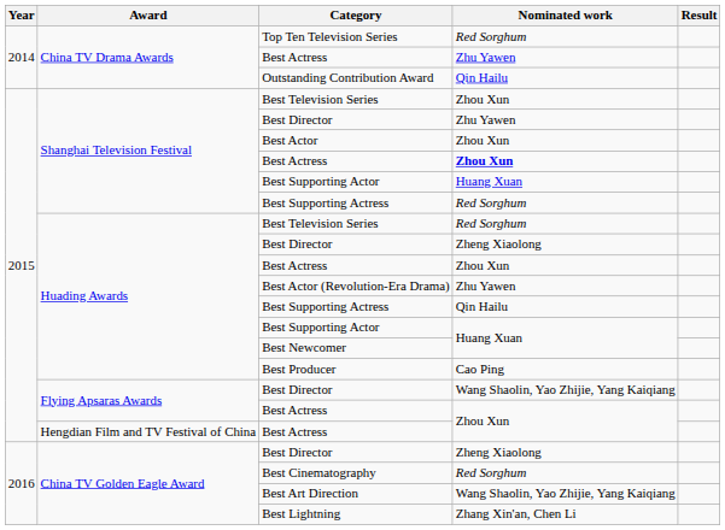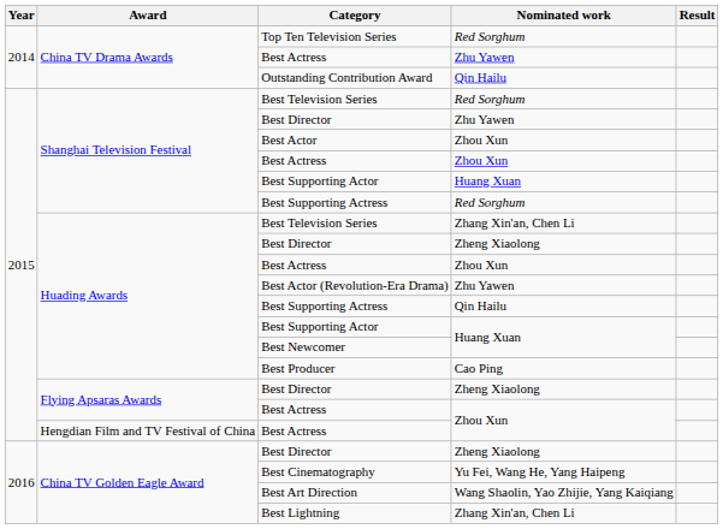 <table class="wikitable">
 <tr>
 <th>Year</th>
 <th>Award</th>
 <th>Category</th>
 <th>Nominated work</th>
 <th>Result</th>
 </tr>
 <tr>
 <td rowspan=3>2014</td>
 <td rowspan=3><a href='#'>China TV Drama Awards</a></td>
 <td>Top Ten Television Series</td>
 <td><em>Red Sorghum</em></td>
 <td></td>
 </tr>
 <tr>
 <td>Best Actress</td>
 <td><a href='#'>Zhu Yawen</a></td>
 <td></td>
 </tr>
 <tr>
 <td>Outstanding Contribution Award</td>
 <td><a href='#'>Qin Hailu</a></td>
 <td></td>
 </tr>
 <tr>
 <td rowspan=17>2015</td>
 <td rowspan=6><a href='#'>Shanghai Television Festival</a></td>
 <td>Best Television Series</td>
-<td>Zhou Xun</td>
+<td><em>Red Sorghum</em></td>
 <td></td>
 </tr>
 <tr>
 <td>Best Director</td>
 <td>Zhu Yawen</td>
 <td></td>
 </tr>
 <tr>
 <td>Best Actor</td>
 <td>Zhou Xun</td>
 <td></td>
 </tr>
 <tr>
 <td>Best Actress</td>
-<td><strong><a href='#'>Zhou Xun</a></strong></td>
+<td><a href='#'>Zhou Xun</a></td>
 <td></td>
 </tr>
 <tr>
 <td>Best Supporting Actor</td>
 <td><a href='#'>Huang Xuan</a></td>
 <td></td>
 </tr>
 <tr>
 <td>Best Supporting Actress</td>
 <td><em>Red Sorghum</em></td>
 <td></td>
 </tr>
 <tr>
 <td rowspan=8><a href='#'>Huading Awards</a></td>
 <td>Best Television Series</td>
-<td><em>Red Sorghum</em></td>
+<td>Zhang Xin'an, Chen Li</td>
 <td></td>
 </tr>
 <tr>
 <td>Best Director</td>
 <td>Zheng Xiaolong</td>
 <td></td>
 </tr>
 <tr>
 <td>Best Actress</td>
 <td>Zhou Xun</td>
 <td></td>
 </tr>
 <tr>
 <td>Best Actor (Revolution-Era Drama)</td>
 <td>Zhu Yawen</td>
 <td></td>
 </tr>
 <tr>
 <td>Best Supporting Actress</td>
 <td>Qin Hailu</td>
 <td></td>
 </tr>
 <tr>
 <td>Best Supporting Actor</td>
 <td rowspan=2>Huang Xuan</td>
 <td></td>
 </tr>
 <tr>
 <td>Best Newcomer</td>
 <td></td>
 </tr>
 <tr>
 <td>Best Producer</td>
 <td>Cao Ping</td>
 <td></td>
 </tr>
 <tr>
 <td rowspan=2><a href='#'>Flying Apsaras Awards</a></td>
 <td>Best Director</td>
-<td>Wang Shaolin, Yao Zhijie, Yang Kaiqiang</td>
+<td>Zheng Xiaolong</td>
 <td></td>
 </tr>
 <tr>
 <td>Best Actress</td>
 <td rowspan=2>Zhou Xun</td>
 <td></td>
 </tr>
 <tr>
 <td>Hengdian Film and TV Festival of China</td>
 <td>Best Actress</td>
 <td></td>
 </tr>
 <tr>
 <td rowspan=4>2016</td>
 <td rowspan=4><a href='#'>China TV Golden Eagle Award</a></td>
 <td>Best Director</td>
 <td>Zheng Xiaolong</td>
 <td></td>
 </tr>
 <tr>
 <td>Best Cinematography</td>
-<td><em>Red Sorghum</em></td>
+<td>Yu Fei, Wang He, Yang Haipeng</td>
 <td></td>
 </tr>
 <tr>
 <td>Best Art Direction</td>
 <td>Wang Shaolin, Yao Zhijie, Yang Kaiqiang</td>
 <td></td>
 </tr>
 <tr>
 <td>Best Lightning</td>
 <td>Zhang Xin'an, Chen Li</td>
 <td></td>
 </tr>
 </table>
